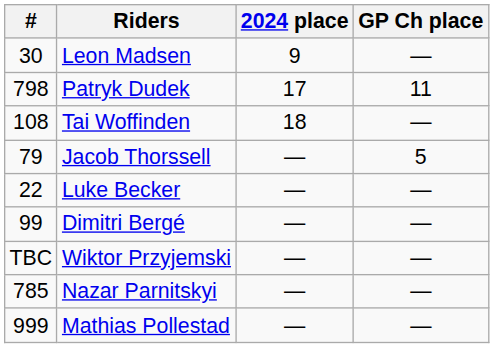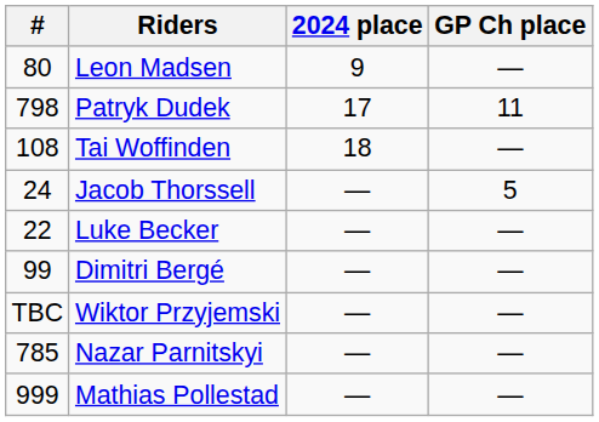 <table class="wikitable" style="text-align:center">
 <tr>
 <th>#</th>
 <th>Riders</th>
 <th><a href='#'>2024</a> place</th>
 <th>GP Ch place</th>
 </tr>
 <tr>
-<td>30</td>
+<td>80</td>
 <td align=left> <a href='#'>Leon Madsen</a></td>
 <td>9</td>
 <td>—</td>
 </tr>
 <tr>
 <td>798</td>
 <td align=left> <a href='#'>Patryk Dudek</a></td>
 <td>17</td>
 <td>11</td>
 </tr>
 <tr>
 <td>108</td>
 <td align=left> <a href='#'>Tai Woffinden</a></td>
 <td>18</td>
 <td>—</td>
 </tr>
 <tr>
-<td>79</td>
+<td>24</td>
 <td align=left> <a href='#'>Jacob Thorssell</a></td>
 <td>—</td>
 <td>5</td>
 </tr>
 <tr>
 <td>22</td>
 <td align=left> <a href='#'>Luke Becker</a></td>
 <td>—</td>
 <td>—</td>
 </tr>
 <tr>
 <td>99</td>
 <td align=left> <a href='#'>Dimitri Bergé</a></td>
 <td>—</td>
 <td>—</td>
 </tr>
 <tr>
 <td>TBC</td>
 <td align=left> <a href='#'>Wiktor Przyjemski</a></td>
 <td>—</td>
 <td>—</td>
 </tr>
 <tr>
 <td>785</td>
 <td align=left> <a href='#'>Nazar Parnitskyi</a></td>
 <td>—</td>
 <td>—</td>
 </tr>
 <tr>
 <td>999</td>
 <td align=left> <a href='#'>Mathias Pollestad</a></td>
 <td>—</td>
 <td>—</td>
 </tr>
 </table>
